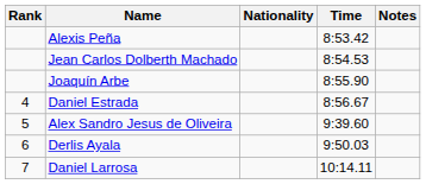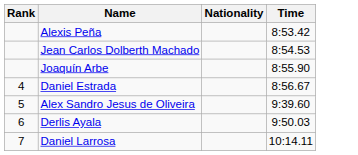 <table class="wikitable sortable" style="text-align:center">
 <tr>
 <th>Rank</th>
 <th>Name</th>
 <th>Nationality</th>
 <th>Time</th>
-<th>Notes</th>
 </tr>
 <tr>
 <td align=center></td>
 <td align=left><a href='#'>Alexis Peña</a></td>
 <td align=left></td>
 <td>8:53.42</td>
-<td></td>
 </tr>
 <tr>
 <td align=center></td>
 <td align=left><a href='#'>Jean Carlos Dolberth Machado</a></td>
 <td align=left></td>
 <td>8:54.53</td>
-<td></td>
 </tr>
 <tr>
 <td align=center></td>
 <td align=left><a href='#'>Joaquín Arbe</a></td>
 <td align=left></td>
 <td>8:55.90</td>
-<td></td>
 </tr>
 <tr>
 <td align=center>4</td>
 <td align=left><a href='#'>Daniel Estrada</a></td>
 <td align=left></td>
 <td>8:56.67</td>
-<td></td>
 </tr>
 <tr>
 <td align=center>5</td>
 <td align=left><a href='#'>Alex Sandro Jesus de Oliveira</a></td>
 <td align=left></td>
 <td>9:39.60</td>
-<td></td>
 </tr>
 <tr>
 <td align=center>6</td>
 <td align=left><a href='#'>Derlis Ayala</a></td>
 <td align=left></td>
 <td>9:50.03</td>
-<td></td>
 </tr>
 <tr>
 <td align=center>7</td>
 <td align=left><a href='#'>Daniel Larrosa</a></td>
 <td align=left></td>
 <td>10:14.11</td>
-<td></td>
 </tr>
 </table>
